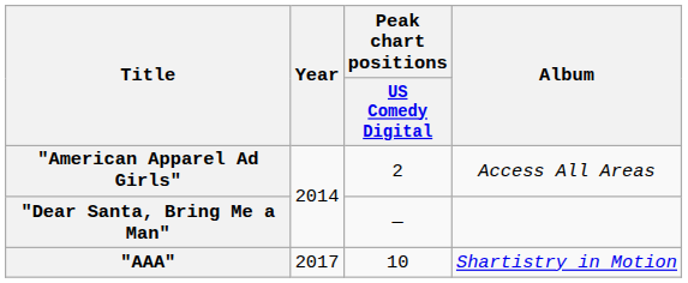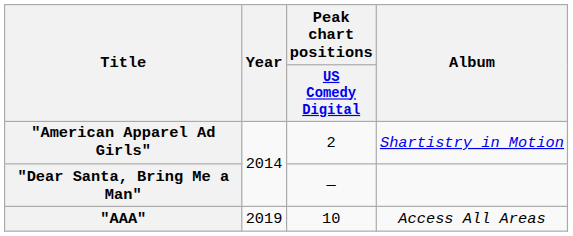 <table class="wikitable plainrowheaders" style="text-align:center;" border="1">
 <tr>
 <th scope="col" rowspan="2" style="width:15em;">Title</th>
 <th scope="col" rowspan="2">Year</th>
 <th scope="col" colspan="1">Peak chart positions</th>
 <th scope="col" rowspan="2">Album</th>
 </tr>
 <tr>
 <th scope="col" style="width:3em;font-size:90%;"><a href='#'>US<br>Comedy<br>Digital</a><br></th>
 </tr>
 <tr>
 <th scope="row">"American Apparel Ad Girls"<br></th>
 <td rowspan="2">2014</td>
 <td>2</td>
-<td><em>Access All Areas</em></td>
+<td><em><a href='#'>Shartistry in Motion</a></em></td>
 </tr>
 <tr>
 <th scope="row">"Dear Santa, Bring Me a Man"</th>
 <td>—</td>
 <td></td>
 </tr>
 <tr>
 <th scope="row">"AAA"</th>
-<td>2017</td>
+<td>2019</td>
 <td>10</td>
-<td><em><a href='#'>Shartistry in Motion</a></em></td>
+<td><em>Access All Areas</em></td>
 </tr>
 </table>
